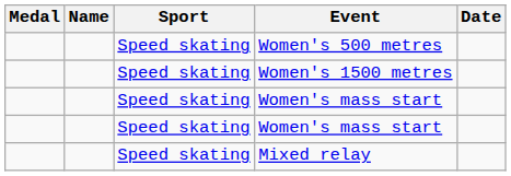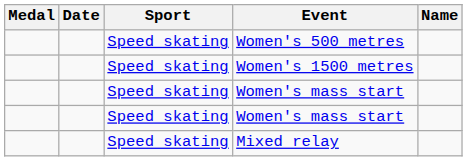 <table class="wikitable sortable" style="font-size:95%;">
 <tr>
 <th>Medal</th>
-<th>Name</th>
+<th>Date</th>
 <th>Sport</th>
 <th>Event</th>
-<th>Date</th>
+<th>Name</th>
 </tr>
 <tr>
 <td></td>
 <td></td>
 <td><a href='#'>Speed skating</a></td>
 <td><a href='#'>Women's 500 metres</a></td>
 <td></td>
 </tr>
 <tr>
 <td></td>
 <td></td>
 <td><a href='#'>Speed skating</a></td>
 <td><a href='#'>Women's 1500 metres</a></td>
 <td></td>
 </tr>
 <tr>
 <td></td>
 <td></td>
 <td><a href='#'>Speed skating</a></td>
 <td><a href='#'>Women's mass start</a></td>
 <td></td>
 </tr>
 <tr>
 <td></td>
 <td></td>
 <td><a href='#'>Speed skating</a></td>
 <td><a href='#'>Women's mass start</a></td>
 <td></td>
 </tr>
 <tr>
 <td></td>
-<td><br></td>
+<td></td>
 <td><a href='#'>Speed skating</a></td>
 <td><a href='#'>Mixed relay</a></td>
-<td></td>
+<td><br></td>
 </tr>
 </table>
